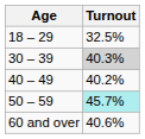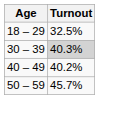 <table class="wikitable">
 <tr>
 <th>Age</th>
 <th>Turnout</th>
 </tr>
 <tr>
 <td>18 – 29</td>
 <td>32.5%</td>
 </tr>
 <tr>
 <td>30 – 39</td>
 <td style="background: lightgrey;">40.3%</td>
 </tr>
 <tr>
 <td>40 – 49</td>
 <td>40.2%</td>
 </tr>
 <tr>
 <td>50 – 59</td>
-<td style="background: paleturquoise;">45.7%</td>
-</tr>
-<tr>
-<td>60 and over</td>
-<td>40.6%</td>
+<td>45.7%</td>
 </tr>
 </table>
